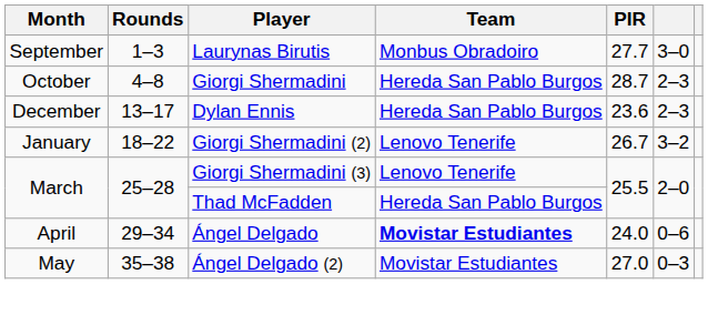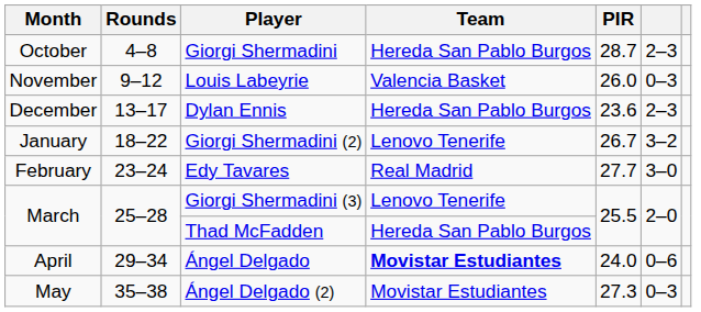 <table class="wikitable sortable" style="text-align: center;">
 <tr>
 <th>Month</th>
 <th>Rounds</th>
 <th>Player</th>
 <th>Team</th>
 <th>PIR</th>
 <th></th>
 <th></th>
 </tr>
 <tr>
-<td>September</td>
-<td>1–3</td>
-<td style="text-align:left;"> <a href='#'>Laurynas Birutis</a></td>
-<td style="text-align:left;"><a href='#'>Monbus Obradoiro</a></td>
-<td>27.7</td>
-<td>3–0</td>
-<td></td>
-</tr>
-<tr>
 <td>October</td>
 <td>4–8</td>
 <td style="text-align:left;"> <a href='#'>Giorgi Shermadini</a></td>
 <td style="text-align:left;"><a href='#'>Hereda San Pablo Burgos</a></td>
 <td>28.7</td>
 <td>2–3</td>
+<td></td>
+</tr>
+<tr>
+<td>November</td>
+<td>9–12</td>
+<td style="text-align:left;"> <a href='#'>Louis Labeyrie</a></td>
+<td style="text-align:left;"><a href='#'>Valencia Basket</a></td>
+<td>26.0</td>
+<td>0–3</td>
 <td></td>
 </tr>
 <tr>
 <td>December</td>
 <td>13–17</td>
 <td style="text-align:left;"> <a href='#'>Dylan Ennis</a></td>
 <td style="text-align:left;"><a href='#'>Hereda San Pablo Burgos</a></td>
 <td>23.6</td>
 <td>2–3</td>
 <td></td>
 </tr>
 <tr>
 <td>January</td>
 <td>18–22</td>
 <td style="text-align:left;"> <a href='#'>Giorgi Shermadini</a> <small>(2)</small></td>
 <td style="text-align:left;"><a href='#'>Lenovo Tenerife</a></td>
 <td>26.7</td>
 <td>3–2</td>
+<td></td>
+</tr>
+<tr>
+<td>February</td>
+<td>23–24</td>
+<td style="text-align:left;"> <a href='#'>Edy Tavares</a></td>
+<td style="text-align:left;"><a href='#'>Real Madrid</a></td>
+<td>27.7</td>
+<td>3–0</td>
 <td></td>
 </tr>
 <tr>
 <td rowspan=2>March</td>
 <td rowspan=2>25–28</td>
 <td style="text-align:left;"> <a href='#'>Giorgi Shermadini</a> <small>(3)</small></td>
 <td style="text-align:left;"><a href='#'>Lenovo Tenerife</a></td>
 <td rowspan=2>25.5</td>
 <td rowspan=2>2–0</td>
 <td rowspan=2></td>
 </tr>
 <tr>
 <td style="text-align:left;"> <a href='#'>Thad McFadden</a></td>
 <td style="text-align:left;"><a href='#'>Hereda San Pablo Burgos</a></td>
 </tr>
 <tr>
 <td>April</td>
 <td>29–34</td>
 <td style="text-align:left;"> <a href='#'>Ángel Delgado</a></td>
 <td style="text-align:left;"><strong><a href='#'>Movistar Estudiantes</a></strong></td>
 <td>24.0</td>
 <td>0–6</td>
 <td></td>
 </tr>
 <tr>
 <td>May</td>
 <td>35–38</td>
 <td style="text-align:left;"> <a href='#'>Ángel Delgado</a> <small>(2)</small></td>
 <td style="text-align:left;"><a href='#'>Movistar Estudiantes</a></td>
-<td>27.0</td>
+<td>27.3</td>
 <td>0–3</td>
 <td></td>
 </tr>
 </table>
